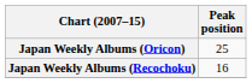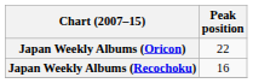 <table class="wikitable sortable plainrowheaders" style="text-align:center;">
 <tr>
 <th scope="col">Chart (2007–15)</th>
 <th scope="col">Peak<br>position</th>
 </tr>
 <tr>
 <th scope="row">Japan Weekly Albums (<a href='#'>Oricon</a>)</th>
-<td style="text-align:center;">25</td>
+<td style="text-align:center;">22</td>
 </tr>
 <tr>
 <th scope="row">Japan Weekly Albums (<a href='#'>Recochoku</a>)</th>
 <td style="text-align:center;">16</td>
 </tr>
 <tr>
 </tr>
 </table>
